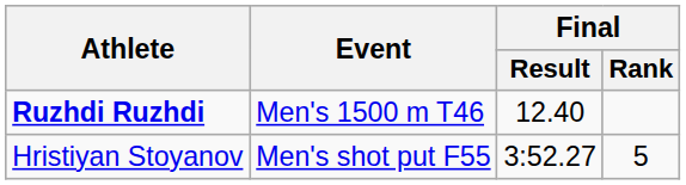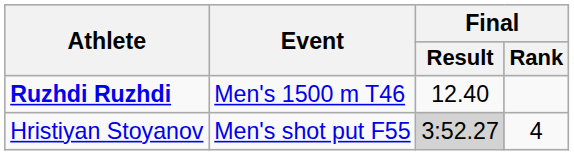 <table class="wikitable" style="font-size:90%">
 <tr>
 <th rowspan="2">Athlete</th>
 <th rowspan="2">Event</th>
 <th colspan="2">Final</th>
 </tr>
 <tr style="font-size:95%">
 <th>Result</th>
 <th>Rank</th>
 </tr>
 <tr align=center>
 <td align=left><strong><a href='#'>Ruzhdi Ruzhdi</a></strong></td>
 <td align=left><a href='#'>Men's 1500 m T46</a></td>
 <td>12.40</td>
 <td></td>
 </tr>
 <tr align=center>
 <td align=left><a href='#'>Hristiyan Stoyanov</a></td>
 <td align=left><a href='#'>Men's shot put F55</a></td>
-<td>3:52.27</td>
-<td>5</td>
+<td style="background: lightgrey;">3:52.27</td>
+<td>4</td>
 </tr>
 </table>
